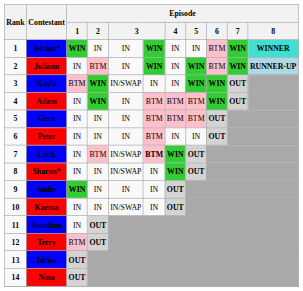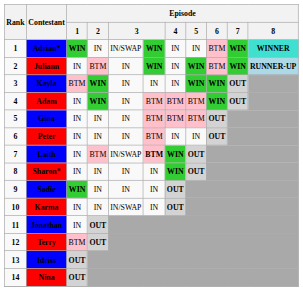 <table class="wikitable" style="text-align: center; font-size: 8.5pt; line-height:20px;">
 <tr>
 <th rowspan="2">Rank</th>
 <th rowspan="2">Contestant</th>
 <th colspan="9">Episode</th>
 </tr>
 <tr>
 <th>1</th>
 <th>2</th>
 <th colspan=2>3</th>
 <th>4</th>
 <th>5</th>
 <th>6</th>
 <th>7</th>
 <th>8</th>
 </tr>
 <tr>
 <td><strong>1</strong></td>
 <td style="background:blue"><span><strong>Adrian*</strong></span></td>
 <td style="background:limegreen;"><strong>WIN</strong></td>
 <td>IN</td>
-<td>IN</td>
+<td>IN/SWAP</td>
 <td style="background:limegreen;"><strong>WIN</strong></td>
 <td>IN</td>
 <td>IN</td>
 <td style="background:pink;">BTM</td>
 <td style="background:limegreen;"><strong>WIN</strong></td>
 <td style="background:turquoise"><strong>WINNER</strong></td>
 </tr>
 <tr>
 <td><strong>2</strong></td>
 <td style="background:red"><span><strong>Juliann</strong></span></td>
 <td>IN</td>
 <td style="background:pink;">BTM</td>
 <td>IN</td>
 <td style="background:limegreen;"><strong>WIN</strong></td>
 <td>IN</td>
 <td style="background:limegreen;"><strong>WIN</strong></td>
 <td style="background:pink;">BTM</td>
 <td style="background:limegreen;"><strong>WIN</strong></td>
 <td style="background:lightblue"><strong>RUNNER-UP</strong></td>
 </tr>
 <tr>
 <td><strong>3</strong></td>
 <td style="background:blue"><span><strong>Kayla</strong></span></td>
 <td style="background:pink;">BTM</td>
 <td style="background:limegreen;"><strong>WIN</strong></td>
-<td>IN/SWAP</td>
+<td>IN</td>
 <td>IN</td>
 <td>IN</td>
 <td style="background:limegreen;"><strong>WIN</strong></td>
 <td style="background:limegreen;"><strong>WIN</strong></td>
 <td style="background:lightgray;"><strong>OUT</strong></td>
 <td colspan="10" style="background:darkgrey;"></td>
 </tr>
 <tr>
 <td><strong>4</strong></td>
 <td style="background:red"><span><strong> Adam</strong></span></td>
 <td>IN</td>
 <td style="background:limegreen;"><strong>WIN</strong></td>
 <td>IN</td>
 <td style="background:pink;">BTM</td>
 <td style="background:pink;">BTM</td>
 <td style="background:pink;">BTM</td>
 <td style="background:limegreen;"><strong>WIN</strong></td>
 <td style="background:lightgray;"><strong>OUT</strong></td>
 <td colspan="10" style="background:darkgrey;"></td>
 </tr>
 <tr>
 <td><strong>5</strong></td>
 <td style="background:blue"><span><strong>Gina</strong></span></td>
 <td>IN</td>
 <td>IN</td>
 <td>IN</td>
 <td style="background:pink;">BTM</td>
 <td style="background:pink;">BTM</td>
 <td style="background:pink;">BTM</td>
 <td style="background:lightgray;"><strong>OUT</strong></td>
 <td colspan="10" style="background:darkgrey;"></td>
 </tr>
 <tr>
 <td><strong>6</strong></td>
 <td style="background:red"><span><strong>Peter</strong></span></td>
 <td>IN</td>
 <td>IN</td>
 <td>IN</td>
 <td style="background:pink;">BTM</td>
 <td>IN</td>
 <td>IN</td>
 <td style="background:lightgray;"><strong>OUT</strong></td>
 <td colspan="10" style="background:darkgrey;"></td>
 </tr>
 <tr>
 <td><strong>7</strong></td>
 <td style="background:blue"><span><strong>Laith</strong></span></td>
 <td>IN</td>
 <td style="background:pink;">BTM</td>
 <td>IN/SWAP</td>
 <td style="background:pink;"><strong>BTM</strong></td>
 <td style="background:limegreen;"><strong>WIN</strong></td>
 <td style="background:lightgray;"><strong>OUT</strong></td>
 <td colspan="10" style="background:darkgrey;"></td>
 </tr>
 <tr>
 <td><strong>8</strong></td>
 <td style="background:red"><span><strong>Sharon*</strong></span></td>
 <td>IN</td>
 <td>IN</td>
-<td>IN/SWAP</td>
+<td>IN</td>
 <td>IN</td>
 <td style="background:limegreen;"><strong>WIN</strong></td>
 <td style="background:lightgray;"><strong>OUT</strong></td>
 <td colspan="10" style="background:darkgrey;"></td>
 </tr>
 <tr>
 <td><strong>9</strong></td>
 <td style="background:blue"><span><strong>Sadie</strong></span></td>
 <td style="background:limegreen;"><strong>WIN</strong></td>
 <td>IN</td>
 <td>IN</td>
 <td>IN</td>
 <td style="background:lightgray;"><strong>OUT</strong></td>
 <td colspan="10" style="background:darkgrey;"></td>
 </tr>
 <tr>
 <td><strong>10</strong></td>
 <td style="background:red"><span><strong>Karma</strong></span></td>
 <td>IN</td>
 <td>IN</td>
 <td>IN/SWAP</td>
 <td>IN</td>
 <td style="background:lightgray;"><strong>OUT</strong></td>
 <td colspan="10" style="background:darkgrey;"></td>
 </tr>
 <tr>
 <td><strong>11</strong></td>
 <td style="background:blue"><span><strong>Jonathan</strong></span></td>
 <td>IN</td>
 <td style="background:lightgray;"><strong>OUT</strong></td>
 <td colspan="10" style="background:darkgrey;"></td>
 </tr>
 <tr>
 <td><strong>12</strong></td>
 <td style="background:red"><span><strong>Terry</strong></span></td>
 <td style="background:pink;">BTM</td>
 <td style="background:lightgray;"><strong>OUT</strong></td>
 <td colspan="10" style="background:darkgrey;"></td>
 </tr>
 <tr>
 <td><strong>13</strong></td>
 <td style="background:blue"><span><strong>Idriss</strong></span></td>
 <td style="background:lightgray;"><strong>OUT</strong></td>
 <td colspan="10" style="background:darkgrey;"></td>
 </tr>
 <tr>
 <td><strong>14</strong></td>
 <td style="background:red"><span><strong>Nina</strong></span></td>
 <td style="background:lightgray;"><strong>OUT</strong></td>
 <td colspan="10" style="background:darkgrey;"></td>
 </tr>
 <tr>
 </tr>
 </table>
